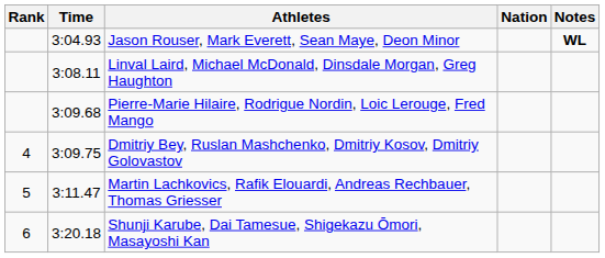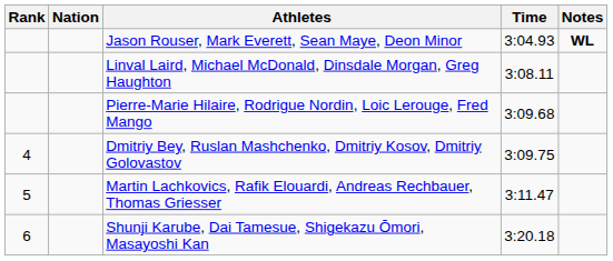 <table class="wikitable sortable" style="text-align:center; font-size:95%">
 <tr>
 <th>Rank</th>
+<th>Nation</th>
+<th>Athletes</th>
 <th>Time</th>
-<th>Athletes</th>
-<th>Nation</th>
 <th>Notes</th>
 </tr>
 <tr>
 <td></td>
+<td align=left></td>
+<td align=left><a href='#'>Jason Rouser</a>, <a href='#'>Mark Everett</a>, <a href='#'>Sean Maye</a>, <a href='#'>Deon Minor</a></td>
 <td>3:04.93</td>
-<td align=left><a href='#'>Jason Rouser</a>, <a href='#'>Mark Everett</a>, <a href='#'>Sean Maye</a>, <a href='#'>Deon Minor</a></td>
-<td align=left></td>
 <td><strong>WL</strong></td>
 </tr>
 <tr>
 <td></td>
+<td align=left></td>
+<td align=left><a href='#'>Linval Laird</a>, <a href='#'>Michael McDonald</a>, <a href='#'>Dinsdale Morgan</a>, <a href='#'>Greg Haughton</a></td>
 <td>3:08.11</td>
-<td align=left><a href='#'>Linval Laird</a>, <a href='#'>Michael McDonald</a>, <a href='#'>Dinsdale Morgan</a>, <a href='#'>Greg Haughton</a></td>
-<td align=left></td>
 <td></td>
 </tr>
 <tr>
 <td></td>
+<td align=left></td>
+<td align=left><a href='#'>Pierre-Marie Hilaire</a>, <a href='#'>Rodrigue Nordin</a>, <a href='#'>Loic Lerouge</a>, <a href='#'>Fred Mango</a></td>
 <td>3:09.68</td>
-<td align=left><a href='#'>Pierre-Marie Hilaire</a>, <a href='#'>Rodrigue Nordin</a>, <a href='#'>Loic Lerouge</a>, <a href='#'>Fred Mango</a></td>
-<td align=left></td>
 <td></td>
 </tr>
 <tr>
 <td>4</td>
+<td align=left></td>
+<td align=left><a href='#'>Dmitriy Bey</a>, <a href='#'>Ruslan Mashchenko</a>, <a href='#'>Dmitriy Kosov</a>, <a href='#'>Dmitriy Golovastov</a></td>
 <td>3:09.75</td>
-<td align=left><a href='#'>Dmitriy Bey</a>, <a href='#'>Ruslan Mashchenko</a>, <a href='#'>Dmitriy Kosov</a>, <a href='#'>Dmitriy Golovastov</a></td>
-<td align=left></td>
 <td></td>
 </tr>
 <tr>
 <td>5</td>
+<td align=left></td>
+<td align=left><a href='#'>Martin Lachkovics</a>, <a href='#'>Rafik Elouardi</a>, <a href='#'>Andreas Rechbauer</a>, <a href='#'>Thomas Griesser</a></td>
 <td>3:11.47</td>
-<td align=left><a href='#'>Martin Lachkovics</a>, <a href='#'>Rafik Elouardi</a>, <a href='#'>Andreas Rechbauer</a>, <a href='#'>Thomas Griesser</a></td>
-<td align=left></td>
 <td></td>
 </tr>
 <tr>
 <td>6</td>
+<td align=left></td>
+<td align=left><a href='#'>Shunji Karube</a>, <a href='#'>Dai Tamesue</a>, <a href='#'>Shigekazu Ōmori</a>, <a href='#'>Masayoshi Kan</a></td>
 <td>3:20.18</td>
-<td align=left><a href='#'>Shunji Karube</a>, <a href='#'>Dai Tamesue</a>, <a href='#'>Shigekazu Ōmori</a>, <a href='#'>Masayoshi Kan</a></td>
-<td align=left></td>
 <td></td>
 </tr>
 </table>
